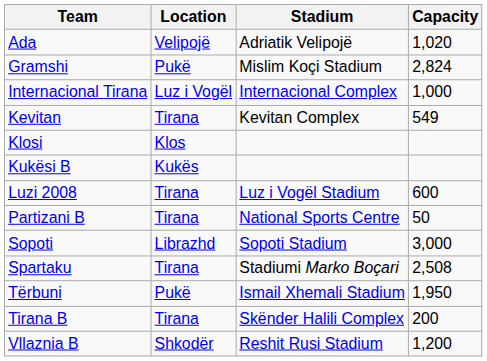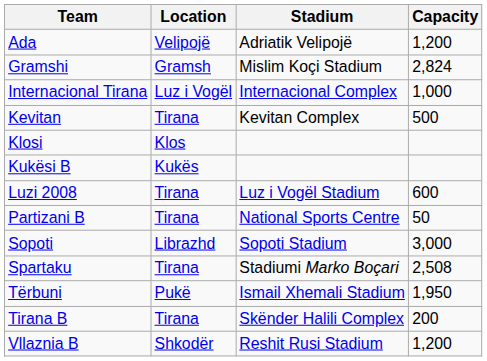 <table class="wikitable sortable">
 <tr>
 <th>Team</th>
 <th>Location</th>
 <th>Stadium</th>
 <th>Capacity</th>
 </tr>
 <tr>
 <td><a href='#'>Ada</a></td>
 <td><a href='#'>Velipojë</a></td>
 <td>Adriatik Velipojë</td>
-<td>1,020</td>
+<td>1,200</td>
 </tr>
 <tr>
 <td><a href='#'>Gramshi</a></td>
-<td><a href='#'>Pukë</a></td>
+<td><a href='#'>Gramsh</a></td>
 <td>Mislim Koçi Stadium</td>
 <td>2,824</td>
 </tr>
 <tr>
 <td><a href='#'>Internacional Tirana</a></td>
 <td><a href='#'>Luz i Vogël</a></td>
 <td><a href='#'>Internacional Complex</a></td>
 <td>1,000</td>
 </tr>
 <tr>
 <td><a href='#'>Kevitan</a></td>
 <td><a href='#'>Tirana</a></td>
 <td>Kevitan Complex</td>
-<td>549</td>
+<td>500</td>
 </tr>
 <tr>
 <td><a href='#'>Klosi</a></td>
 <td><a href='#'>Klos</a></td>
 <td></td>
 <td></td>
 </tr>
 <tr>
 <td><a href='#'>Kukësi B</a></td>
 <td><a href='#'>Kukës</a></td>
 <td></td>
 <td></td>
 </tr>
 <tr>
 <td><a href='#'>Luzi 2008</a></td>
 <td><a href='#'>Tirana</a></td>
 <td><a href='#'>Luz i Vogël Stadium</a></td>
 <td>600</td>
 </tr>
 <tr>
 <td><a href='#'>Partizani B</a></td>
 <td><a href='#'>Tirana</a></td>
 <td><a href='#'>National Sports Centre</a></td>
 <td>50</td>
 </tr>
 <tr>
 <td><a href='#'>Sopoti</a></td>
 <td><a href='#'>Librazhd</a></td>
 <td><a href='#'>Sopoti Stadium</a></td>
 <td>3,000</td>
 </tr>
 <tr>
 <td><a href='#'>Spartaku</a></td>
 <td><a href='#'>Tirana</a></td>
 <td>Stadiumi <em>Marko Boçari</em></td>
 <td>2,508</td>
 </tr>
 <tr>
 <td><a href='#'>Tërbuni</a></td>
 <td><a href='#'>Pukë</a></td>
 <td><a href='#'>Ismail Xhemali Stadium</a></td>
 <td>1,950</td>
 </tr>
 <tr>
 <td><a href='#'>Tirana B</a></td>
 <td><a href='#'>Tirana</a></td>
 <td><a href='#'>Skënder Halili Complex</a></td>
 <td>200</td>
 </tr>
 <tr>
 <td><a href='#'>Vllaznia B</a></td>
 <td><a href='#'>Shkodër</a></td>
 <td><a href='#'>Reshit Rusi Stadium</a></td>
 <td>1,200</td>
 </tr>
 </table>
